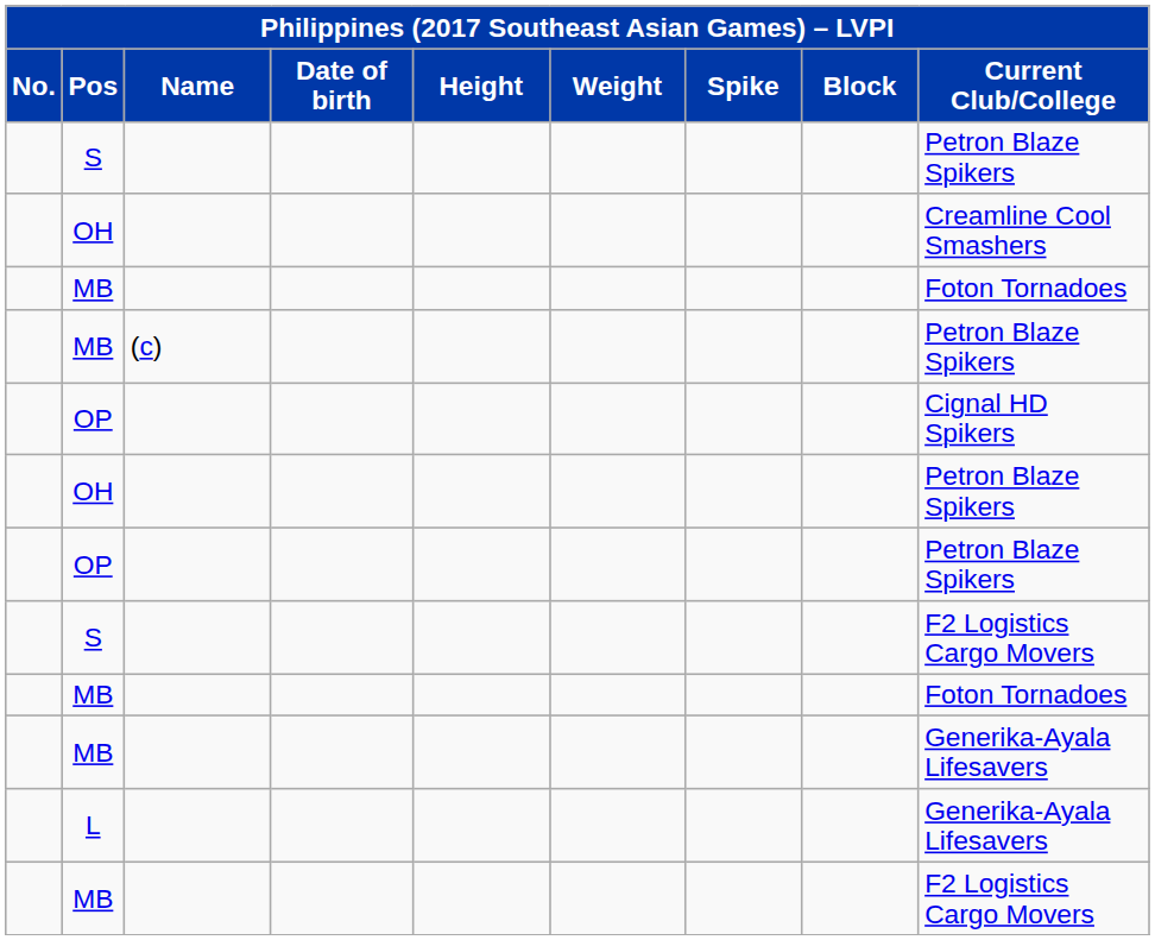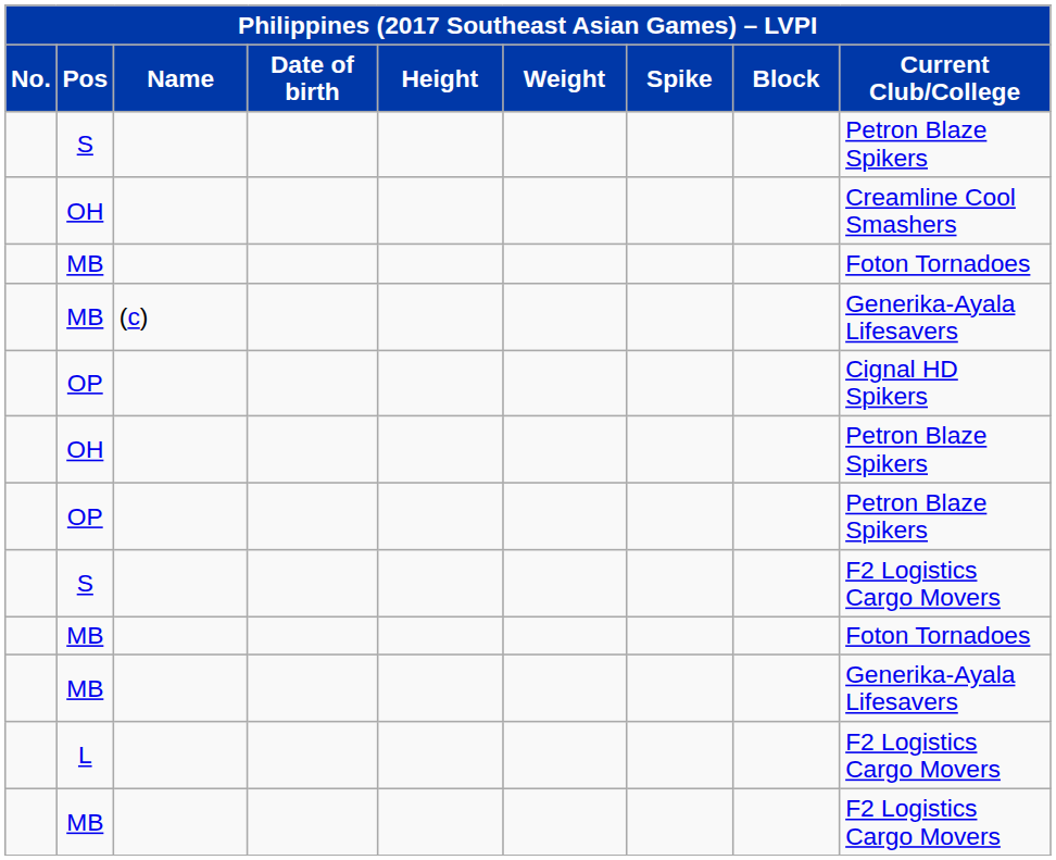 <table class="wikitable"  style="font-size:90%; text-align:center;">
 <tr>
 <th colspan="9" style= "background:#0038A8; color:white; text-align: center:">Philippines (2017 Southeast Asian Games) – LVPI</th>
 </tr>
 <tr>
 <th style="background:#0038A8; color:white;">No.</th>
 <th style="background:#0038A8; color:white;">Pos</th>
 <th style="width:13em; background:#0038A8; color:white;">Name</th>
 <th style="width:14em; background:#0038A8; color:white;">Date of birth</th>
 <th style="width:10em; background:#0038A8; color:white;">Height</th>
 <th style="width:9em; background:#0038A8; color:white;">Weight</th>
 <th style="width:8em; background:#0038A8; color:white;">Spike</th>
 <th style="width:8em; background:#0038A8; color:white;">Block</th>
 <th style="width:15em; background:#0038A8; color:white;">Current Club/College</th>
 </tr>
 <tr>
 <td></td>
 <td><a href='#'>S</a></td>
 <td align=left></td>
 <td align=right></td>
 <td></td>
 <td></td>
 <td></td>
 <td></td>
 <td align=left> <a href='#'>Petron Blaze Spikers</a></td>
 </tr>
 <tr>
 <td></td>
 <td><a href='#'>OH</a></td>
 <td align=left></td>
 <td align=right></td>
 <td></td>
 <td></td>
 <td></td>
 <td></td>
 <td align=left> <a href='#'>Creamline Cool Smashers</a></td>
 </tr>
 <tr>
 <td></td>
 <td><a href='#'>MB</a></td>
 <td align=left></td>
 <td align=right></td>
 <td></td>
 <td></td>
 <td></td>
 <td></td>
 <td align=left> <a href='#'>Foton Tornadoes</a></td>
 </tr>
 <tr>
 <td></td>
 <td><a href='#'>MB</a></td>
 <td align=left> (<a href='#'>c</a>)</td>
 <td align=right></td>
 <td></td>
 <td></td>
 <td></td>
 <td></td>
-<td align=left> <a href='#'>Petron Blaze Spikers</a></td>
+<td align=left> <a href='#'>Generika-Ayala Lifesavers</a></td>
 </tr>
 <tr>
 <td></td>
 <td><a href='#'>OP</a></td>
 <td align=left></td>
 <td align=right></td>
 <td></td>
 <td></td>
 <td></td>
 <td></td>
 <td align=left> <a href='#'>Cignal HD Spikers</a></td>
 </tr>
 <tr>
 <td></td>
 <td><a href='#'>OH</a></td>
 <td align=left></td>
 <td align=right></td>
 <td></td>
 <td></td>
 <td></td>
 <td></td>
 <td align=left> <a href='#'>Petron Blaze Spikers</a></td>
 </tr>
 <tr>
 <td></td>
 <td><a href='#'>OP</a></td>
 <td align=left></td>
 <td align=right></td>
 <td></td>
 <td></td>
 <td></td>
 <td></td>
 <td align=left> <a href='#'>Petron Blaze Spikers</a></td>
 </tr>
 <tr>
 <td></td>
 <td><a href='#'>S</a></td>
 <td align=left></td>
 <td align=right></td>
 <td></td>
 <td></td>
 <td></td>
 <td></td>
 <td align=left> <a href='#'>F2 Logistics Cargo Movers</a></td>
 </tr>
 <tr>
 <td></td>
 <td><a href='#'>MB</a></td>
 <td align=left></td>
 <td align=right></td>
 <td></td>
 <td></td>
 <td></td>
 <td></td>
 <td align=left> <a href='#'>Foton Tornadoes</a></td>
 </tr>
 <tr>
 <td></td>
 <td><a href='#'>MB</a></td>
 <td align=left></td>
 <td align=right></td>
 <td></td>
 <td></td>
 <td></td>
 <td></td>
 <td align=left> <a href='#'>Generika-Ayala Lifesavers</a></td>
 </tr>
 <tr>
 <td></td>
 <td><a href='#'>L</a></td>
 <td align=left></td>
 <td align=right></td>
 <td></td>
 <td></td>
 <td></td>
 <td></td>
-<td align=left> <a href='#'>Generika-Ayala Lifesavers</a></td>
+<td align=left> <a href='#'>F2 Logistics Cargo Movers</a></td>
 </tr>
 <tr>
 <td></td>
 <td><a href='#'>MB</a></td>
 <td align=left></td>
 <td align=right></td>
 <td></td>
 <td></td>
 <td></td>
 <td></td>
 <td align=left> <a href='#'>F2 Logistics Cargo Movers</a></td>
 </tr>
 <tr>
 </tr>
 </table>
